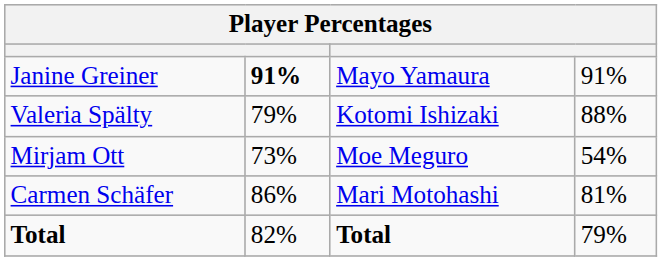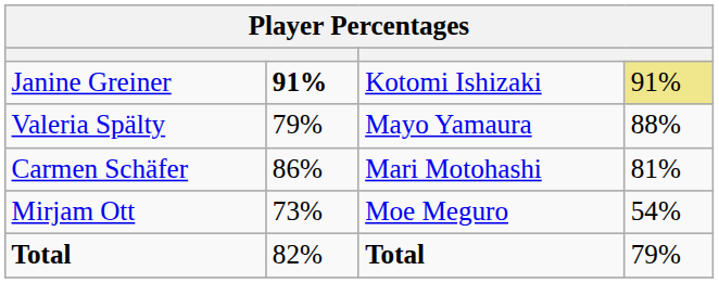 <table class="wikitable">
 <tr>
 <th colspan=4 width=400>Player Percentages</th>
 </tr>
 <tr>
 <th colspan=2 width=200></th>
 <th colspan=2 width=200></th>
 </tr>
 <tr>
 <td><a href='#'>Janine Greiner</a></td>
 <td><strong>91%</strong></td>
-<td><a href='#'>Mayo Yamaura</a></td>
-<td>91%</td>
+<td><a href='#'>Kotomi Ishizaki</a></td>
+<td style="background: khaki;">91%</td>
 </tr>
 <tr>
 <td><a href='#'>Valeria Spälty</a></td>
 <td>79%</td>
-<td><a href='#'>Kotomi Ishizaki</a></td>
+<td><a href='#'>Mayo Yamaura</a></td>
 <td>88%</td>
+</tr>
+<tr>
+<td><a href='#'>Carmen Schäfer</a></td>
+<td>86%</td>
+<td><a href='#'>Mari Motohashi</a></td>
+<td>81%</td>
 </tr>
 <tr>
 <td><a href='#'>Mirjam Ott</a></td>
 <td>73%</td>
 <td><a href='#'>Moe Meguro</a></td>
 <td>54%</td>
 </tr>
 <tr>
-<td><a href='#'>Carmen Schäfer</a></td>
-<td>86%</td>
-<td><a href='#'>Mari Motohashi</a></td>
-<td>81%</td>
-</tr>
-<tr>
 <td><strong>Total</strong></td>
 <td>82%</td>
 <td><strong>Total</strong></td>
 <td>79%</td>
 </tr>
 </table>
